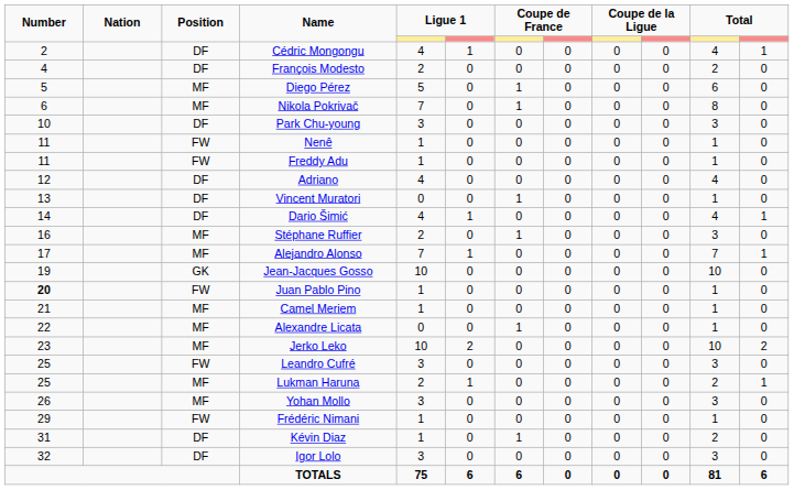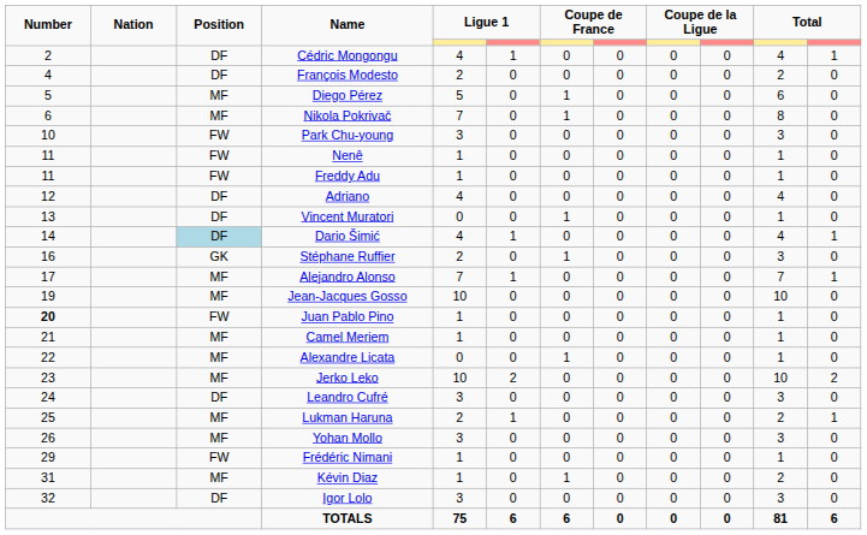 <table class="wikitable" style="font-size: 100%; text-align: center;">
 <tr>
 <td rowspan="2" width="10%" align="center"><strong>Number</strong></td>
 <td rowspan="2" width="10%" align="center"><strong>Nation</strong></td>
 <td rowspan="2" width="10%" align="center"><strong>Position</strong></td>
 <td rowspan="2" width="20%" align="center"><strong>Name</strong></td>
 <td colspan="2" align="center"><strong>Ligue 1</strong></td>
 <td colspan="2" align="center"><strong>Coupe de France</strong></td>
 <td colspan="2" align="center"><strong>Coupe de la Ligue</strong></td>
 <td colspan="2" align="center"><strong>Total</strong></td>
 </tr>
 <tr>
 <th width=60 style="background: #FFEE99"></th>
 <th width=60 style="background: #FF8888"></th>
 <th width=60 style="background: #FFEE99"></th>
 <th width=60 style="background: #FF8888"></th>
 <th width=60 style="background: #FFEE99"></th>
 <th width=60 style="background: #FF8888"></th>
 <th width=60 style="background: #FFEE99"></th>
 <th width=60 style="background: #FF8888"></th>
 </tr>
 <tr>
 <td>2</td>
 <td></td>
 <td>DF</td>
 <td><a href='#'>Cédric Mongongu</a></td>
 <td>4</td>
 <td>1</td>
 <td>0</td>
 <td>0</td>
 <td>0</td>
 <td>0</td>
 <td>4</td>
 <td>1</td>
 </tr>
 <tr>
 <td>4</td>
 <td></td>
 <td>DF</td>
 <td><a href='#'>François Modesto</a></td>
 <td>2</td>
 <td>0</td>
 <td>0</td>
 <td>0</td>
 <td>0</td>
 <td>0</td>
 <td>2</td>
 <td>0</td>
 </tr>
 <tr>
 <td>5</td>
 <td></td>
 <td>MF</td>
 <td><a href='#'>Diego Pérez</a></td>
 <td>5</td>
 <td>0</td>
 <td>1</td>
 <td>0</td>
 <td>0</td>
 <td>0</td>
 <td>6</td>
 <td>0</td>
 </tr>
 <tr>
 <td>6</td>
 <td></td>
 <td>MF</td>
 <td><a href='#'>Nikola Pokrivač</a></td>
 <td>7</td>
 <td>0</td>
 <td>1</td>
 <td>0</td>
 <td>0</td>
 <td>0</td>
 <td>8</td>
 <td>0</td>
 </tr>
 <tr>
 <td>10</td>
 <td></td>
-<td>DF</td>
+<td>FW</td>
 <td><a href='#'>Park Chu-young</a></td>
 <td>3</td>
 <td>0</td>
 <td>0</td>
 <td>0</td>
 <td>0</td>
 <td>0</td>
 <td>3</td>
 <td>0</td>
 </tr>
 <tr>
 <td>11</td>
 <td></td>
 <td>FW</td>
 <td><a href='#'>Nenê</a></td>
 <td>1</td>
 <td>0</td>
 <td>0</td>
 <td>0</td>
 <td>0</td>
 <td>0</td>
 <td>1</td>
 <td>0</td>
 </tr>
 <tr>
 <td>11</td>
 <td></td>
 <td>FW</td>
 <td><a href='#'>Freddy Adu</a></td>
 <td>1</td>
 <td>0</td>
 <td>0</td>
 <td>0</td>
 <td>0</td>
 <td>0</td>
 <td>1</td>
 <td>0</td>
 </tr>
 <tr>
 <td>12</td>
 <td></td>
 <td>DF</td>
 <td><a href='#'>Adriano</a></td>
 <td>4</td>
 <td>0</td>
 <td>0</td>
 <td>0</td>
 <td>0</td>
 <td>0</td>
 <td>4</td>
 <td>0</td>
 </tr>
 <tr>
 <td>13</td>
 <td></td>
 <td>DF</td>
 <td><a href='#'>Vincent Muratori</a></td>
 <td>0</td>
 <td>0</td>
 <td>1</td>
 <td>0</td>
 <td>0</td>
 <td>0</td>
 <td>1</td>
 <td>0</td>
 </tr>
 <tr>
 <td>14</td>
 <td></td>
-<td>DF</td>
+<td style="background: lightblue;">DF</td>
 <td><a href='#'>Dario Šimić</a></td>
 <td>4</td>
 <td>1</td>
 <td>0</td>
 <td>0</td>
 <td>0</td>
 <td>0</td>
 <td>4</td>
 <td>1</td>
 </tr>
 <tr>
 <td>16</td>
 <td></td>
-<td>MF</td>
+<td>GK</td>
 <td><a href='#'>Stéphane Ruffier</a></td>
 <td>2</td>
 <td>0</td>
 <td>1</td>
 <td>0</td>
 <td>0</td>
 <td>0</td>
 <td>3</td>
 <td>0</td>
 </tr>
 <tr>
 <td>17</td>
 <td></td>
 <td>MF</td>
 <td><a href='#'>Alejandro Alonso</a></td>
 <td>7</td>
 <td>1</td>
 <td>0</td>
 <td>0</td>
 <td>0</td>
 <td>0</td>
 <td>7</td>
 <td>1</td>
 </tr>
 <tr>
 <td>19</td>
 <td></td>
-<td>GK</td>
+<td>MF</td>
 <td><a href='#'>Jean-Jacques Gosso</a></td>
 <td>10</td>
 <td>0</td>
 <td>0</td>
 <td>0</td>
 <td>0</td>
 <td>0</td>
 <td>10</td>
 <td>0</td>
 </tr>
 <tr>
 <td><strong>20</strong></td>
 <td></td>
 <td>FW</td>
 <td><a href='#'>Juan Pablo Pino</a></td>
 <td>1</td>
 <td>0</td>
 <td>0</td>
 <td>0</td>
 <td>0</td>
 <td>0</td>
 <td>1</td>
 <td>0</td>
 </tr>
 <tr>
 <td>21</td>
 <td></td>
 <td>MF</td>
 <td><a href='#'>Camel Meriem</a></td>
 <td>1</td>
 <td>0</td>
 <td>0</td>
 <td>0</td>
 <td>0</td>
 <td>0</td>
 <td>1</td>
 <td>0</td>
 </tr>
 <tr>
 <td>22</td>
 <td></td>
 <td>MF</td>
 <td><a href='#'>Alexandre Licata</a></td>
 <td>0</td>
 <td>0</td>
 <td>1</td>
 <td>0</td>
 <td>0</td>
 <td>0</td>
 <td>1</td>
 <td>0</td>
 </tr>
 <tr>
 <td>23</td>
 <td></td>
 <td>MF</td>
 <td><a href='#'>Jerko Leko</a></td>
 <td>10</td>
 <td>2</td>
 <td>0</td>
 <td>0</td>
 <td>0</td>
 <td>0</td>
 <td>10</td>
 <td>2</td>
 </tr>
 <tr>
-<td>25</td>
+<td>24</td>
 <td></td>
-<td>FW</td>
+<td>DF</td>
 <td><a href='#'>Leandro Cufré</a></td>
 <td>3</td>
 <td>0</td>
 <td>0</td>
 <td>0</td>
 <td>0</td>
 <td>0</td>
 <td>3</td>
 <td>0</td>
 </tr>
 <tr>
 <td>25</td>
 <td></td>
 <td>MF</td>
 <td><a href='#'>Lukman Haruna</a></td>
 <td>2</td>
 <td>1</td>
 <td>0</td>
 <td>0</td>
 <td>0</td>
 <td>0</td>
 <td>2</td>
 <td>1</td>
 </tr>
 <tr>
 <td>26</td>
 <td></td>
 <td>MF</td>
 <td><a href='#'>Yohan Mollo</a></td>
 <td>3</td>
 <td>0</td>
 <td>0</td>
 <td>0</td>
 <td>0</td>
 <td>0</td>
 <td>3</td>
 <td>0</td>
 </tr>
 <tr>
 <td>29</td>
 <td></td>
 <td>FW</td>
 <td><a href='#'>Frédéric Nimani</a></td>
 <td>1</td>
 <td>0</td>
 <td>0</td>
 <td>0</td>
 <td>0</td>
 <td>0</td>
 <td>1</td>
 <td>0</td>
 </tr>
 <tr>
 <td>31</td>
 <td></td>
-<td>DF</td>
+<td>MF</td>
 <td><a href='#'>Kévin Diaz</a></td>
 <td>1</td>
 <td>0</td>
 <td>1</td>
 <td>0</td>
 <td>0</td>
 <td>0</td>
 <td>2</td>
 <td>0</td>
 </tr>
 <tr>
 <td>32</td>
 <td></td>
 <td>DF</td>
 <td><a href='#'>Igor Lolo</a></td>
 <td>3</td>
 <td>0</td>
 <td>0</td>
 <td>0</td>
 <td>0</td>
 <td>0</td>
 <td>3</td>
 <td>0</td>
 </tr>
 <tr>
 <td colspan="3"></td>
 <td><strong>TOTALS</strong></td>
 <td><strong>75</strong></td>
 <td><strong>6</strong></td>
 <td><strong>6</strong></td>
 <td><strong>0</strong></td>
 <td><strong>0</strong></td>
 <td><strong>0</strong></td>
 <td><strong>81</strong></td>
 <td><strong>6</strong></td>
 </tr>
 </table>
